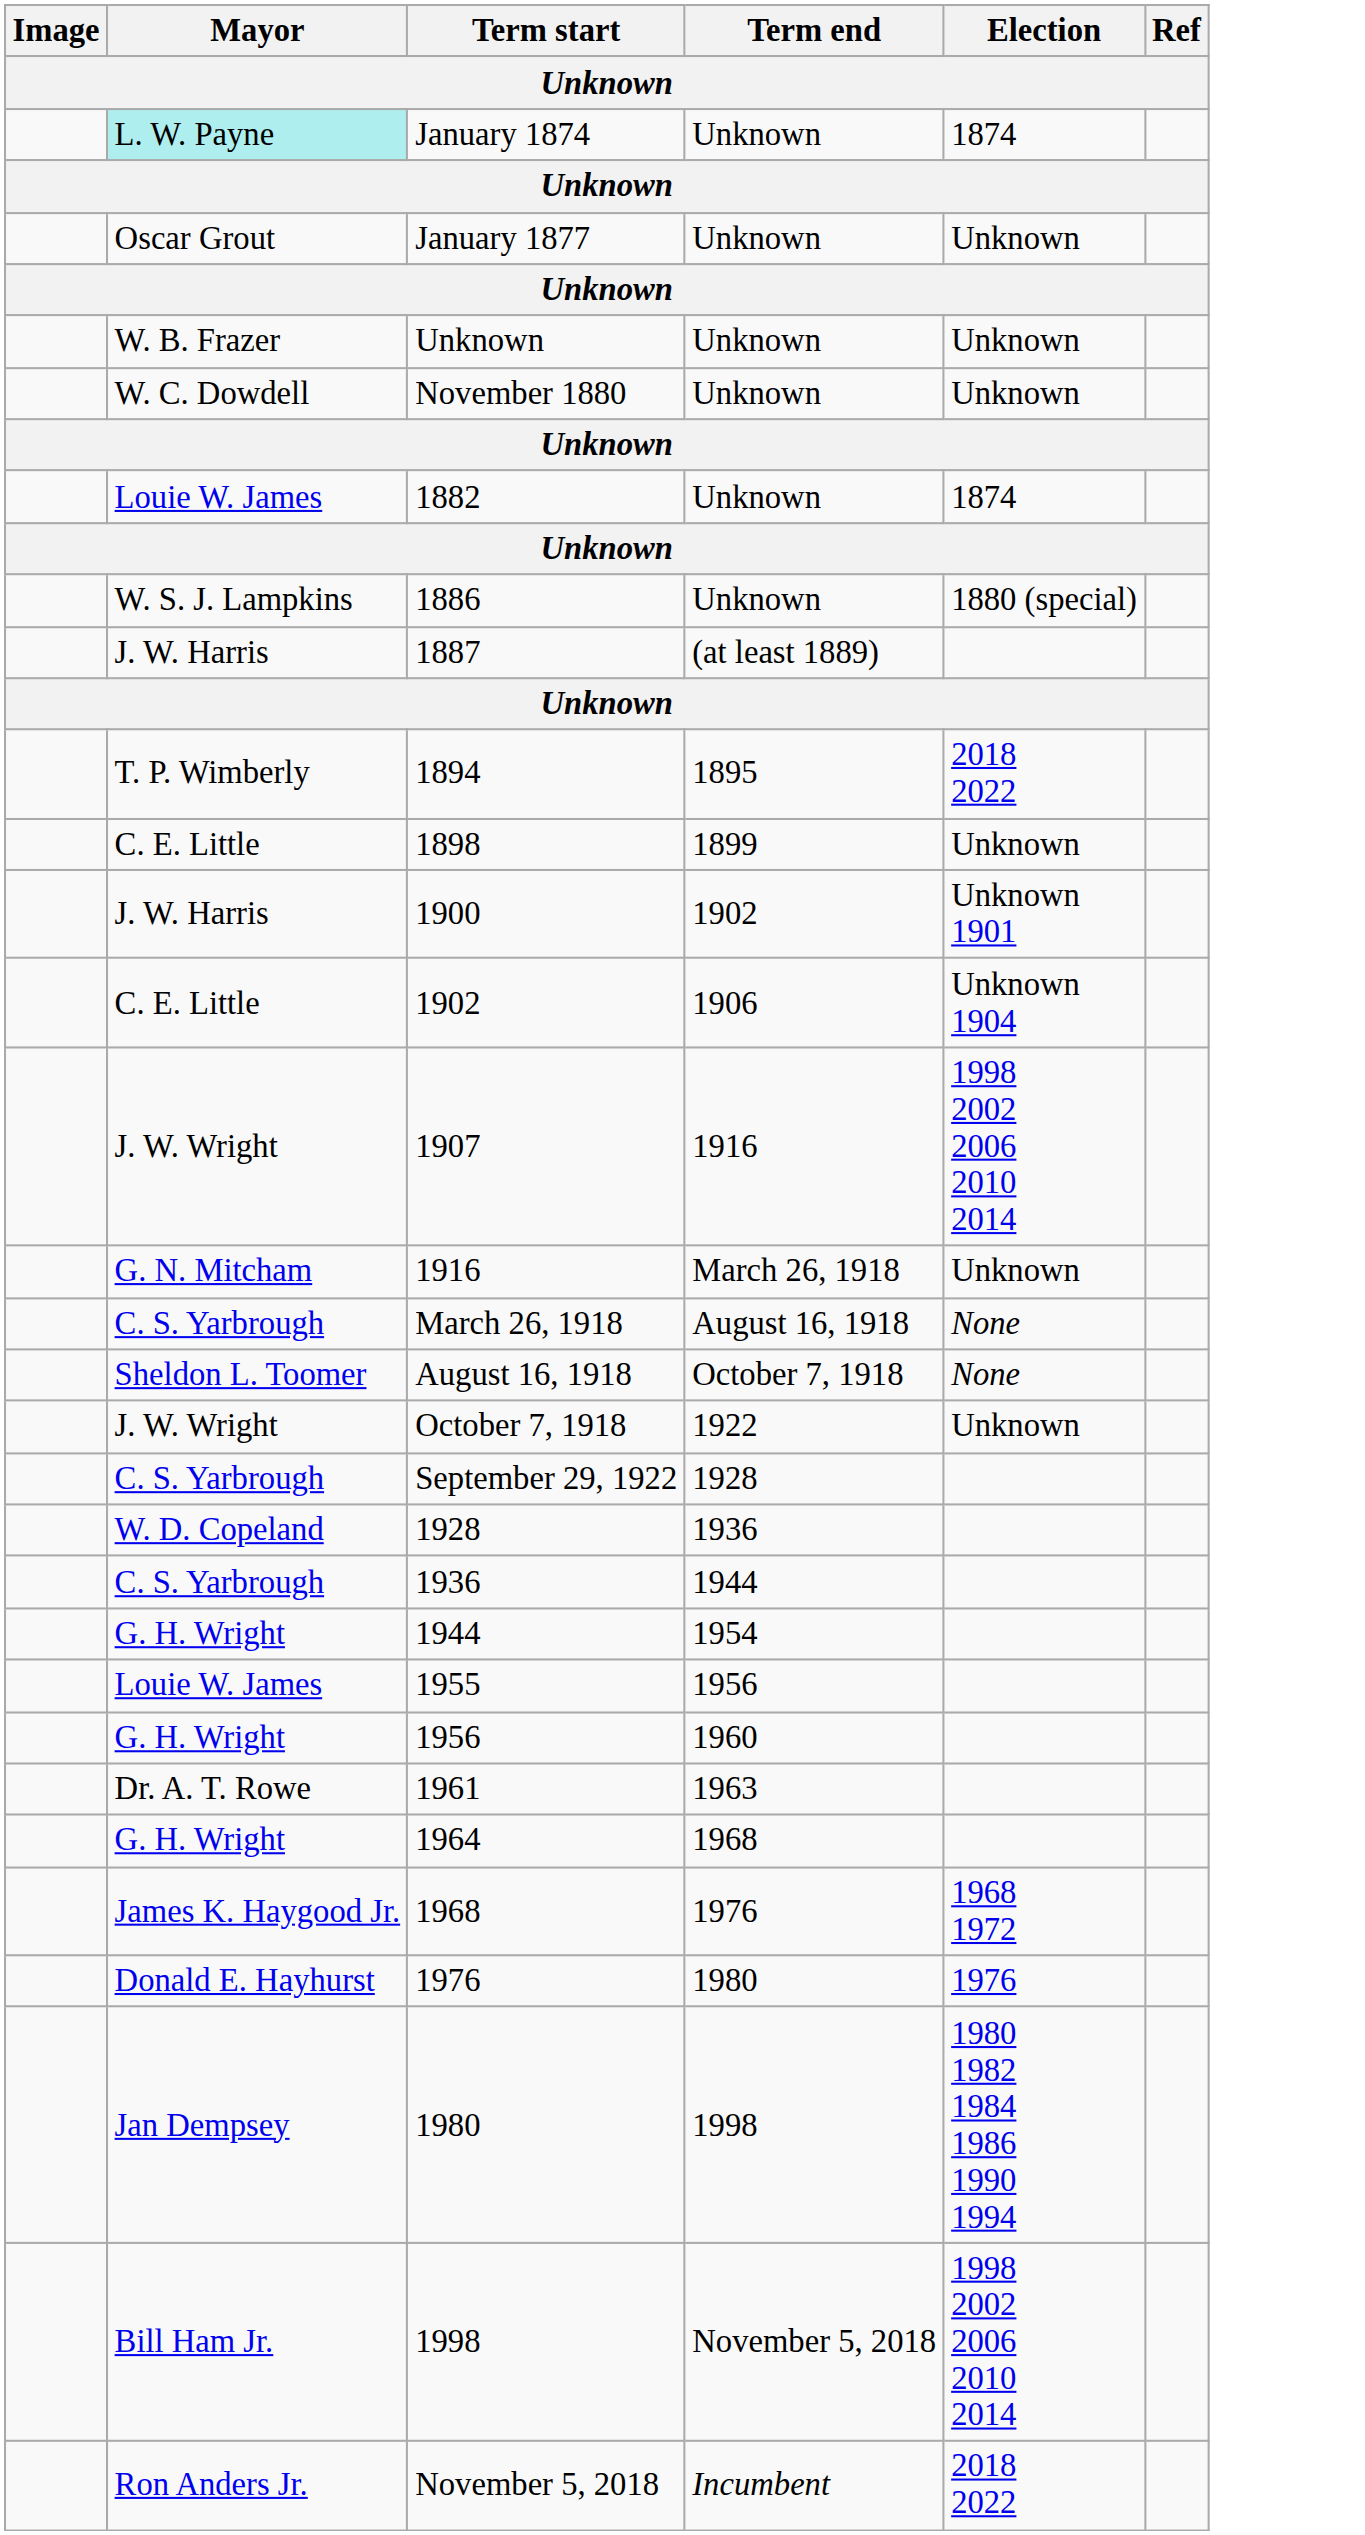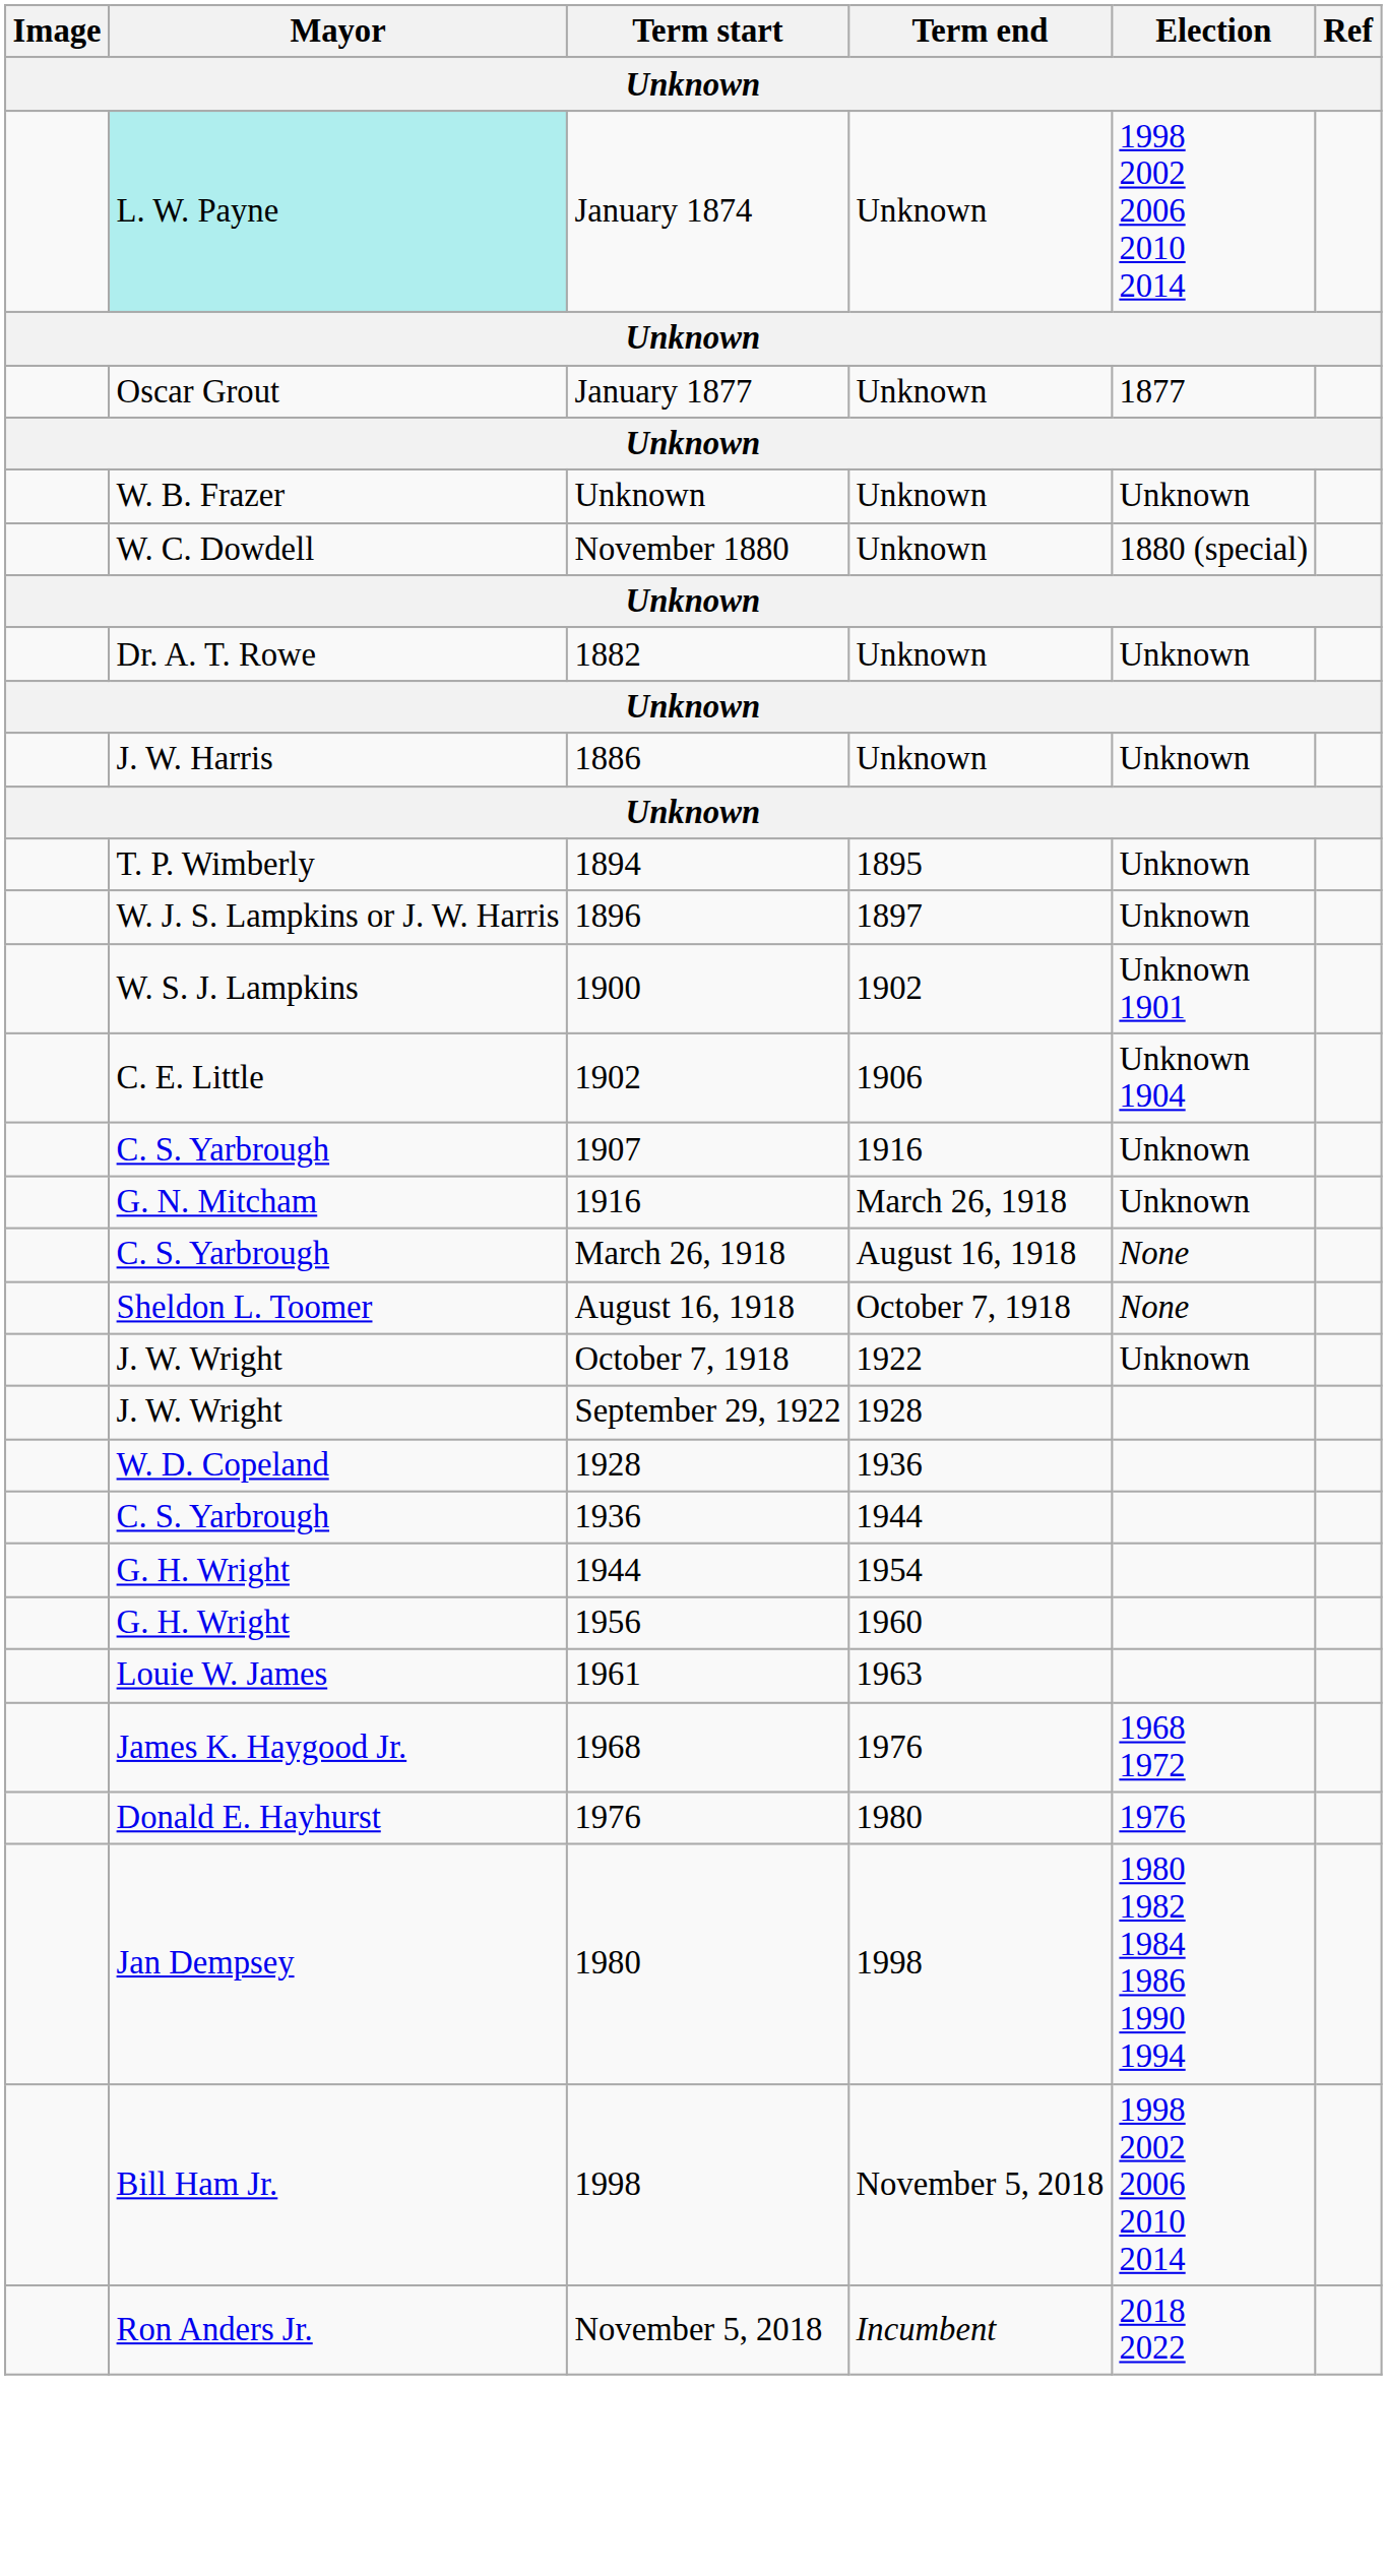 <table class="wikitable sortable">
 <tr>
 <th>Image</th>
 <th>Mayor</th>
 <th>Term start</th>
 <th>Term end</th>
 <th>Election</th>
 <th>Ref</th>
 </tr>
 <tr>
 <th scope="row" colspan="6"><em>Unknown</em></th>
 </tr>
 <tr>
 <td></td>
 <td style="background: paleturquoise;">L. W. Payne</td>
 <td>January 1874</td>
 <td>Unknown</td>
-<td>1874</td>
+<td><a href='#'>1998</a><br><a href='#'>2002</a><br><a href='#'>2006</a><br><a href='#'>2010</a><br><a href='#'>2014</a></td>
 <td></td>
 </tr>
 <tr>
 <th scope="row" colspan="6"><em>Unknown</em></th>
 </tr>
 <tr>
 <td></td>
 <td>Oscar Grout</td>
 <td>January 1877</td>
 <td>Unknown</td>
-<td>Unknown</td>
+<td>1877</td>
 <td></td>
 </tr>
 <tr>
 <th scope="row" colspan="6"><em>Unknown</em></th>
 </tr>
 <tr>
 <td></td>
 <td>W. B. Frazer</td>
 <td>Unknown</td>
 <td>Unknown</td>
 <td>Unknown</td>
 <td></td>
 </tr>
 <tr>
 <td></td>
 <td>W. C. Dowdell</td>
 <td>November 1880</td>
 <td>Unknown</td>
+<td>1880 (special)</td>
+<td></td>
+</tr>
+<tr>
+<th scope="row" colspan="6"><em>Unknown</em></th>
+</tr>
+<tr>
+<td></td>
+<td>Dr. A. T. Rowe</td>
+<td>1882</td>
+<td>Unknown</td>
 <td>Unknown</td>
 <td></td>
 </tr>
 <tr>
 <th scope="row" colspan="6"><em>Unknown</em></th>
 </tr>
 <tr>
 <td></td>
-<td><a href='#'>Louie W. James</a></td>
-<td>1882</td>
-<td>Unknown</td>
-<td>1874</td>
-<td></td>
-</tr>
-<tr>
-<th scope="row" colspan="6"><em>Unknown</em></th>
-</tr>
-<tr>
-<td></td>
-<td>W. S. J. Lampkins</td>
+<td>J. W. Harris</td>
 <td>1886</td>
 <td>Unknown</td>
-<td>1880 (special)</td>
-<td></td>
-</tr>
-<tr>
-<td></td>
-<td>J. W. Harris</td>
-<td>1887</td>
-<td>(at least 1889)</td>
-<td></td>
+<td>Unknown</td>
 <td></td>
 </tr>
 <tr>
 <th scope="row" colspan="6"><em>Unknown</em></th>
 </tr>
 <tr>
 <td></td>
 <td>T. P. Wimberly</td>
 <td>1894</td>
 <td>1895</td>
-<td><a href='#'>2018</a><br><a href='#'>2022</a></td>
-<td></td>
-</tr>
-<tr>
-<td></td>
-<td>C. E. Little</td>
-<td>1898</td>
-<td>1899</td>
 <td>Unknown</td>
 <td></td>
 </tr>
 <tr>
 <td></td>
-<td>J. W. Harris</td>
+<td>W. J. S. Lampkins or J. W. Harris</td>
+<td>1896</td>
+<td>1897</td>
+<td>Unknown</td>
+<td></td>
+</tr>
+<tr>
+<td></td>
+<td>W. S. J. Lampkins</td>
 <td>1900</td>
 <td>1902</td>
 <td>Unknown<br><a href='#'>1901</a></td>
 <td></td>
 </tr>
 <tr>
 <td></td>
 <td>C. E. Little</td>
 <td>1902</td>
 <td>1906</td>
 <td>Unknown<br><a href='#'>1904</a></td>
 <td></td>
 </tr>
 <tr>
 <td></td>
-<td>J. W. Wright</td>
+<td><a href='#'>C. S. Yarbrough</a></td>
 <td>1907</td>
 <td>1916</td>
-<td><a href='#'>1998</a><br><a href='#'>2002</a><br><a href='#'>2006</a><br><a href='#'>2010</a><br><a href='#'>2014</a></td>
+<td>Unknown</td>
 <td></td>
 </tr>
 <tr>
 <td></td>
 <td><a href='#'>G. N. Mitcham</a></td>
 <td>1916</td>
 <td>March 26, 1918</td>
 <td>Unknown</td>
 <td></td>
 </tr>
 <tr>
 <td></td>
 <td><a href='#'>C. S. Yarbrough</a></td>
 <td>March 26, 1918</td>
 <td>August 16, 1918</td>
 <td><em>None</em></td>
 <td></td>
 </tr>
 <tr>
 <td></td>
 <td><a href='#'>Sheldon L. Toomer</a></td>
 <td>August 16, 1918</td>
 <td>October 7, 1918</td>
 <td><em>None</em></td>
 <td></td>
 </tr>
 <tr>
 <td></td>
 <td>J. W. Wright</td>
 <td>October 7, 1918</td>
 <td>1922</td>
 <td>Unknown</td>
 <td></td>
 </tr>
 <tr>
 <td></td>
-<td><a href='#'>C. S. Yarbrough</a></td>
+<td>J. W. Wright</td>
 <td>September 29, 1922</td>
 <td>1928</td>
 <td></td>
 <td></td>
 </tr>
 <tr>
 <td></td>
 <td><a href='#'>W. D. Copeland</a></td>
 <td>1928</td>
 <td>1936</td>
 <td></td>
 <td></td>
 </tr>
 <tr>
 <td></td>
 <td><a href='#'>C. S. Yarbrough</a></td>
 <td>1936</td>
 <td>1944</td>
 <td></td>
 <td></td>
 </tr>
 <tr>
 <td></td>
 <td><a href='#'>G. H. Wright</a></td>
 <td>1944</td>
 <td>1954</td>
 <td></td>
 <td></td>
 </tr>
 <tr>
 <td></td>
-<td><a href='#'>Louie W. James</a></td>
-<td>1955</td>
-<td>1956</td>
-<td></td>
-<td></td>
-</tr>
-<tr>
-<td></td>
 <td><a href='#'>G. H. Wright</a></td>
 <td>1956</td>
 <td>1960</td>
 <td></td>
 <td></td>
 </tr>
 <tr>
 <td></td>
-<td>Dr. A. T. Rowe</td>
+<td><a href='#'>Louie W. James</a></td>
 <td>1961</td>
 <td>1963</td>
-<td></td>
-<td></td>
-</tr>
-<tr>
-<td></td>
-<td><a href='#'>G. H. Wright</a></td>
-<td>1964</td>
-<td>1968</td>
 <td></td>
 <td></td>
 </tr>
 <tr>
 <td></td>
 <td><a href='#'>James K. Haygood Jr.</a></td>
 <td>1968</td>
 <td>1976</td>
 <td><a href='#'>1968</a><br><a href='#'>1972</a></td>
 <td></td>
 </tr>
 <tr>
 <td></td>
 <td><a href='#'>Donald E. Hayhurst</a></td>
 <td>1976</td>
 <td>1980</td>
 <td><a href='#'>1976</a></td>
 <td></td>
 </tr>
 <tr>
 <td></td>
 <td><a href='#'>Jan Dempsey</a></td>
 <td>1980</td>
 <td>1998</td>
 <td><a href='#'>1980</a><br><a href='#'>1982</a><br><a href='#'>1984</a><br><a href='#'>1986</a><br><a href='#'>1990</a><br><a href='#'>1994</a></td>
 <td></td>
 </tr>
 <tr>
 <td></td>
 <td><a href='#'>Bill Ham Jr.</a></td>
 <td>1998</td>
 <td>November 5, 2018</td>
 <td><a href='#'>1998</a><br><a href='#'>2002</a><br><a href='#'>2006</a><br><a href='#'>2010</a><br><a href='#'>2014</a></td>
 <td></td>
 </tr>
 <tr>
 <td></td>
 <td><a href='#'>Ron Anders Jr.</a></td>
 <td>November 5, 2018</td>
 <td><em>Incumbent</em></td>
 <td><a href='#'>2018</a><br><a href='#'>2022</a></td>
 <td></td>
 </tr>
 </table>
